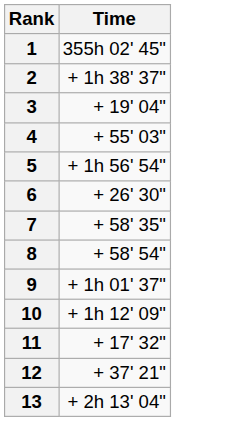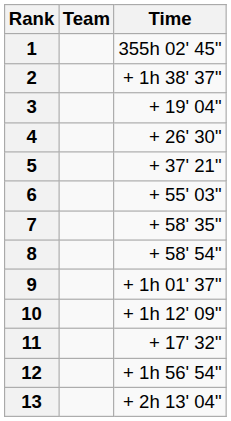 <table class="wikitable">
 <tr>
 <th scope="col">Rank</th>
+<th scope="col">Team</th>
 <th scope="col">Time</th>
 </tr>
 <tr>
 <th scope="row">1</th>
+<td></td>
 <td style="text-align:right;">355h 02' 45"</td>
 </tr>
 <tr>
 <th scope="row">2</th>
+<td></td>
 <td style="text-align:right;">+ 1h 38' 37"</td>
 </tr>
 <tr>
 <th scope="row">3</th>
+<td></td>
 <td style="text-align:right;">+ 19' 04"</td>
 </tr>
 <tr>
 <th scope="row">4</th>
+<td></td>
+<td style="text-align:right;">+ 26' 30"</td>
+</tr>
+<tr>
+<th scope="row">5</th>
+<td></td>
+<td style="text-align:right;">+ 37' 21"</td>
+</tr>
+<tr>
+<th scope="row">6</th>
+<td></td>
 <td style="text-align:right;">+ 55' 03"</td>
 </tr>
 <tr>
-<th scope="row">5</th>
-<td style="text-align:right;">+ 1h 56' 54"</td>
-</tr>
-<tr>
-<th scope="row">6</th>
-<td style="text-align:right;">+ 26' 30"</td>
-</tr>
-<tr>
 <th scope="row">7</th>
+<td></td>
 <td style="text-align:right;">+ 58' 35"</td>
 </tr>
 <tr>
 <th scope="row">8</th>
+<td></td>
 <td style="text-align:right;">+ 58' 54"</td>
 </tr>
 <tr>
 <th scope="row">9</th>
+<td></td>
 <td style="text-align:right;">+ 1h 01' 37"</td>
 </tr>
 <tr>
 <th scope="row">10</th>
+<td></td>
 <td style="text-align:right;">+ 1h 12' 09"</td>
 </tr>
 <tr>
 <th scope="row">11</th>
+<td></td>
 <td style="text-align:right;">+ 17' 32"</td>
 </tr>
 <tr>
 <th scope="row">12</th>
-<td style="text-align:right;">+ 37' 21"</td>
+<td></td>
+<td style="text-align:right;">+ 1h 56' 54"</td>
 </tr>
 <tr>
 <th scope="row">13</th>
+<td></td>
 <td style="text-align:right;">+ 2h 13' 04"</td>
 </tr>
 </table>
